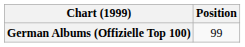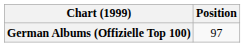 <table class="wikitable plainrowheaders" style="text-align:center">
 <tr>
 <th scope="col">Chart (1999)</th>
 <th scope="col">Position</th>
 </tr>
 <tr>
 <th scope="row">German Albums (Offizielle Top 100)</th>
-<td>99</td>
+<td>97</td>
 </tr>
 </table>
